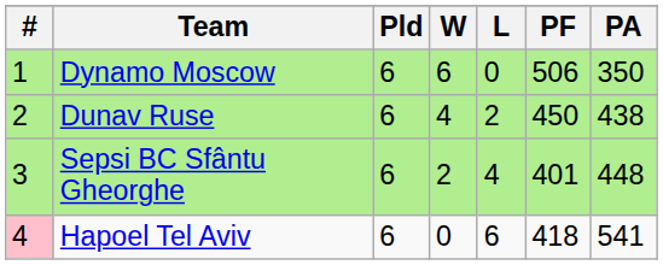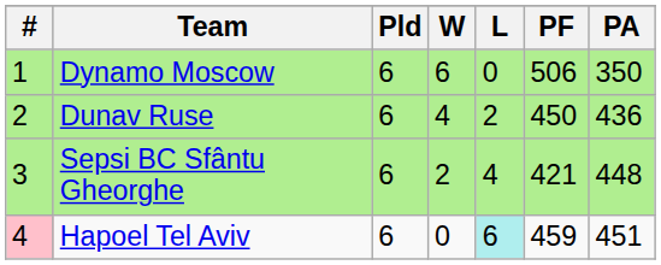 <table class=wikitable>
 <tr align=center>
 </tr>
 <tr>
 <th width=20>#</th>
 <th width=175>Team</th>
 <th width=20>Pld</th>
 <th width=20>W</th>
 <th width=20>L</th>
 <th width=30>PF</th>
 <th width=30>PA</th>
 </tr>
 <tr bgcolor=B0EE90>
 <td>1</td>
 <td align="left"> <a href='#'>Dynamo Moscow</a></td>
 <td>6</td>
 <td>6</td>
 <td>0</td>
 <td>506</td>
 <td>350</td>
 </tr>
 <tr bgcolor=B0EE90>
 <td>2</td>
 <td align="left"> <a href='#'>Dunav Ruse</a></td>
 <td>6</td>
 <td>4</td>
 <td>2</td>
 <td>450</td>
-<td>438</td>
+<td>436</td>
 </tr>
 <tr bgcolor=B0EE90>
 <td>3</td>
 <td align="left"> <a href='#'>Sepsi BC Sfântu Gheorghe</a></td>
 <td>6</td>
 <td>2</td>
 <td>4</td>
-<td>401</td>
+<td>421</td>
 <td>448</td>
 </tr>
 <tr>
 <td style="background: pink;">4</td>
 <td align="left"> <a href='#'>Hapoel Tel Aviv</a></td>
 <td>6</td>
 <td>0</td>
-<td>6</td>
-<td>418</td>
-<td>541</td>
+<td style="background: paleturquoise;">6</td>
+<td>459</td>
+<td>451</td>
 </tr>
 </table>
